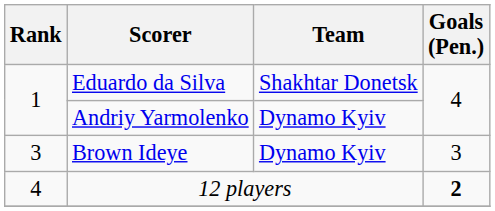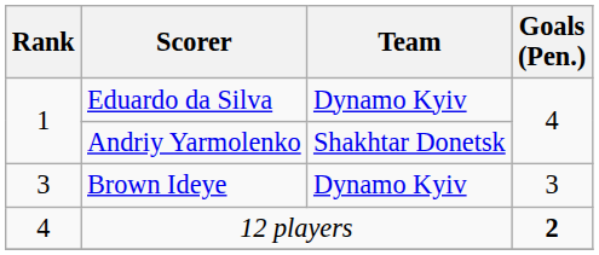 <table class="wikitable">
 <tr>
 <th>Rank</th>
 <th>Scorer</th>
 <th>Team</th>
 <th>Goals<br>(Pen.)</th>
 </tr>
 <tr>
 <td rowspan=2 align=center>1</td>
 <td> <a href='#'>Eduardo da Silva</a></td>
-<td><a href='#'>Shakhtar Donetsk</a></td>
+<td><a href='#'>Dynamo Kyiv</a></td>
 <td rowspan=2 align=center>4</td>
 </tr>
 <tr>
 <td> <a href='#'>Andriy Yarmolenko</a></td>
-<td><a href='#'>Dynamo Kyiv</a></td>
+<td><a href='#'>Shakhtar Donetsk</a></td>
 </tr>
 <tr>
 <td align=center>3</td>
 <td> <a href='#'>Brown Ideye</a></td>
 <td><a href='#'>Dynamo Kyiv</a></td>
 <td align=center>3</td>
 </tr>
 <tr>
 <td align=center>4</td>
 <td colspan=2 align=center><em>12 players</em></td>
 <td align=center><strong>2</strong></td>
 </tr>
 <tr>
 </tr>
 </table>
